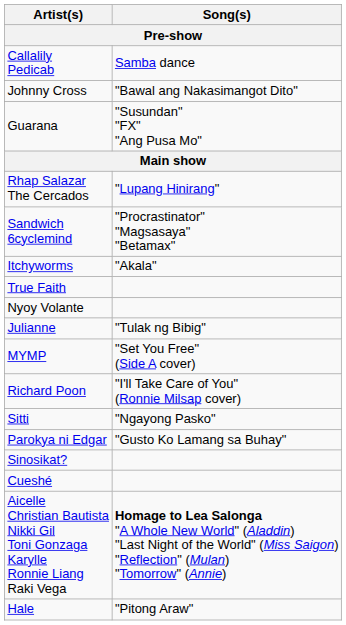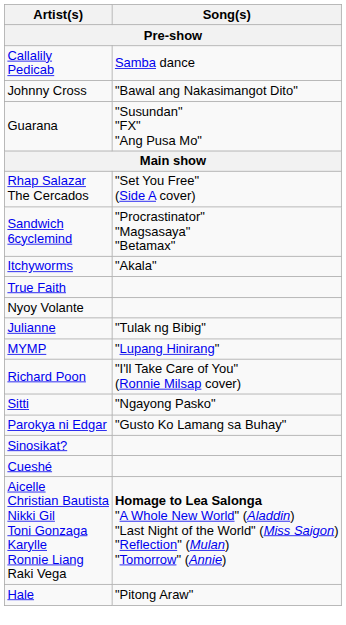 <table class="wikitable">
 <tr>
 <th>Artist(s)</th>
 <th>Song(s)</th>
 </tr>
 <tr>
 <th colspan=2>Pre-show</th>
 </tr>
 <tr>
 <td><a href='#'>Callalily</a><br><a href='#'>Pedicab</a></td>
 <td><a href='#'>Samba</a> dance</td>
 </tr>
 <tr>
 <td>Johnny Cross</td>
 <td>"Bawal ang Nakasimangot Dito"</td>
 </tr>
 <tr>
 <td>Guarana</td>
 <td>"Susundan"<br>"FX"<br>"Ang Pusa Mo"</td>
 </tr>
 <tr>
 <th colspan=2>Main show</th>
 </tr>
 <tr>
 <td><a href='#'>Rhap Salazar</a><br>The Cercados</td>
-<td>"<a href='#'>Lupang Hinirang</a>"</td>
+<td>"Set You Free"<br>(<a href='#'>Side A</a> cover)</td>
 </tr>
 <tr>
 <td><a href='#'>Sandwich</a><br><a href='#'>6cyclemind</a></td>
 <td>"Procrastinator"<br>"Magsasaya"<br>"Betamax"</td>
 </tr>
 <tr>
 <td><a href='#'>Itchyworms</a></td>
 <td>"Akala"</td>
 </tr>
 <tr>
 <td><a href='#'>True Faith</a></td>
 <td></td>
 </tr>
 <tr>
 <td>Nyoy Volante</td>
 <td></td>
 </tr>
 <tr>
 <td><a href='#'>Julianne</a></td>
 <td>"Tulak ng Bibig"</td>
 </tr>
 <tr>
 <td><a href='#'>MYMP</a></td>
-<td>"Set You Free"<br>(<a href='#'>Side A</a> cover)</td>
+<td>"<a href='#'>Lupang Hinirang</a>"</td>
 </tr>
 <tr>
 <td><a href='#'>Richard Poon</a></td>
 <td>"I'll Take Care of You"<br>(<a href='#'>Ronnie Milsap</a> cover)</td>
 </tr>
 <tr>
 <td><a href='#'>Sitti</a></td>
 <td>"Ngayong Pasko"</td>
 </tr>
 <tr>
 <td><a href='#'>Parokya ni Edgar</a></td>
 <td>"Gusto Ko Lamang sa Buhay"</td>
 </tr>
 <tr>
 <td><a href='#'>Sinosikat?</a></td>
 <td></td>
 </tr>
 <tr>
 <td><a href='#'>Cueshé</a></td>
 <td></td>
 </tr>
 <tr>
 <td><a href='#'>Aicelle</a><br><a href='#'>Christian Bautista</a><br><a href='#'>Nikki Gil</a><br><a href='#'>Toni Gonzaga</a><br><a href='#'>Karylle</a><br><a href='#'>Ronnie Liang</a><br>Raki Vega</td>
 <td><strong>Homage to Lea Salonga</strong><br>"<a href='#'>A Whole New World</a>" (<em><a href='#'>Aladdin</a></em>)<br>"Last Night of the World" (<em><a href='#'>Miss Saigon</a></em>)<br>"<a href='#'>Reflection</a>" (<em><a href='#'>Mulan</a></em>)<br>"<a href='#'>Tomorrow</a>" (<em><a href='#'>Annie</a></em>)</td>
 </tr>
 <tr>
 <td><a href='#'>Hale</a></td>
 <td>"Pitong Araw"</td>
 </tr>
 </table>
